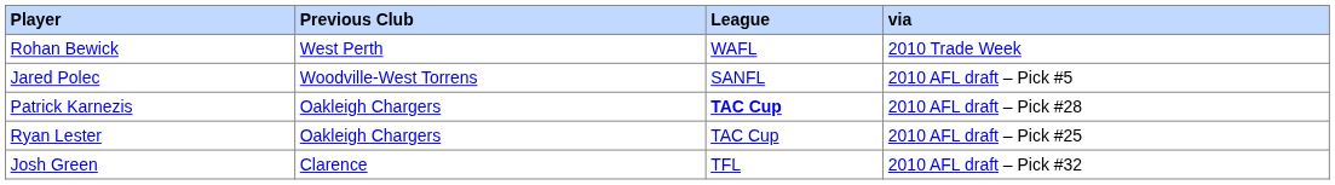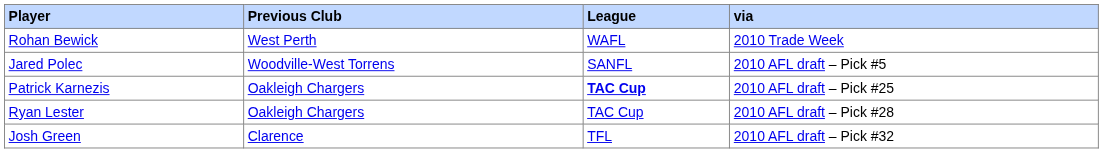 <table border="1" cellpadding="4" cellspacing="0"  style="text-align:left; font-size:95%; border-collapse:collapse; width:60%;">
 <tr style="background:#C1D8FF;">
 <th>Player</th>
 <th>Previous Club</th>
 <th>League</th>
 <th>via</th>
 </tr>
 <tr>
 <td> <a href='#'>Rohan Bewick</a></td>
 <td><a href='#'>West Perth</a></td>
 <td><a href='#'>WAFL</a></td>
 <td><a href='#'>2010 Trade Week</a></td>
 </tr>
 <tr>
 <td> <a href='#'>Jared Polec</a></td>
 <td><a href='#'>Woodville-West Torrens</a></td>
 <td><a href='#'>SANFL</a></td>
 <td><a href='#'>2010 AFL draft</a> – Pick #5</td>
 </tr>
 <tr>
 <td> <a href='#'>Patrick Karnezis</a></td>
 <td><a href='#'>Oakleigh Chargers</a></td>
 <td><strong><a href='#'>TAC Cup</a></strong></td>
-<td><a href='#'>2010 AFL draft</a> – Pick #28</td>
+<td><a href='#'>2010 AFL draft</a> – Pick #25</td>
 </tr>
 <tr>
 <td> <a href='#'>Ryan Lester</a></td>
 <td><a href='#'>Oakleigh Chargers</a></td>
 <td><a href='#'>TAC Cup</a></td>
-<td><a href='#'>2010 AFL draft</a> – Pick #25</td>
+<td><a href='#'>2010 AFL draft</a> – Pick #28</td>
 </tr>
 <tr>
 <td> <a href='#'>Josh Green</a></td>
 <td><a href='#'>Clarence</a></td>
 <td><a href='#'>TFL</a></td>
 <td><a href='#'>2010 AFL draft</a> – Pick #32</td>
 </tr>
 </table>
